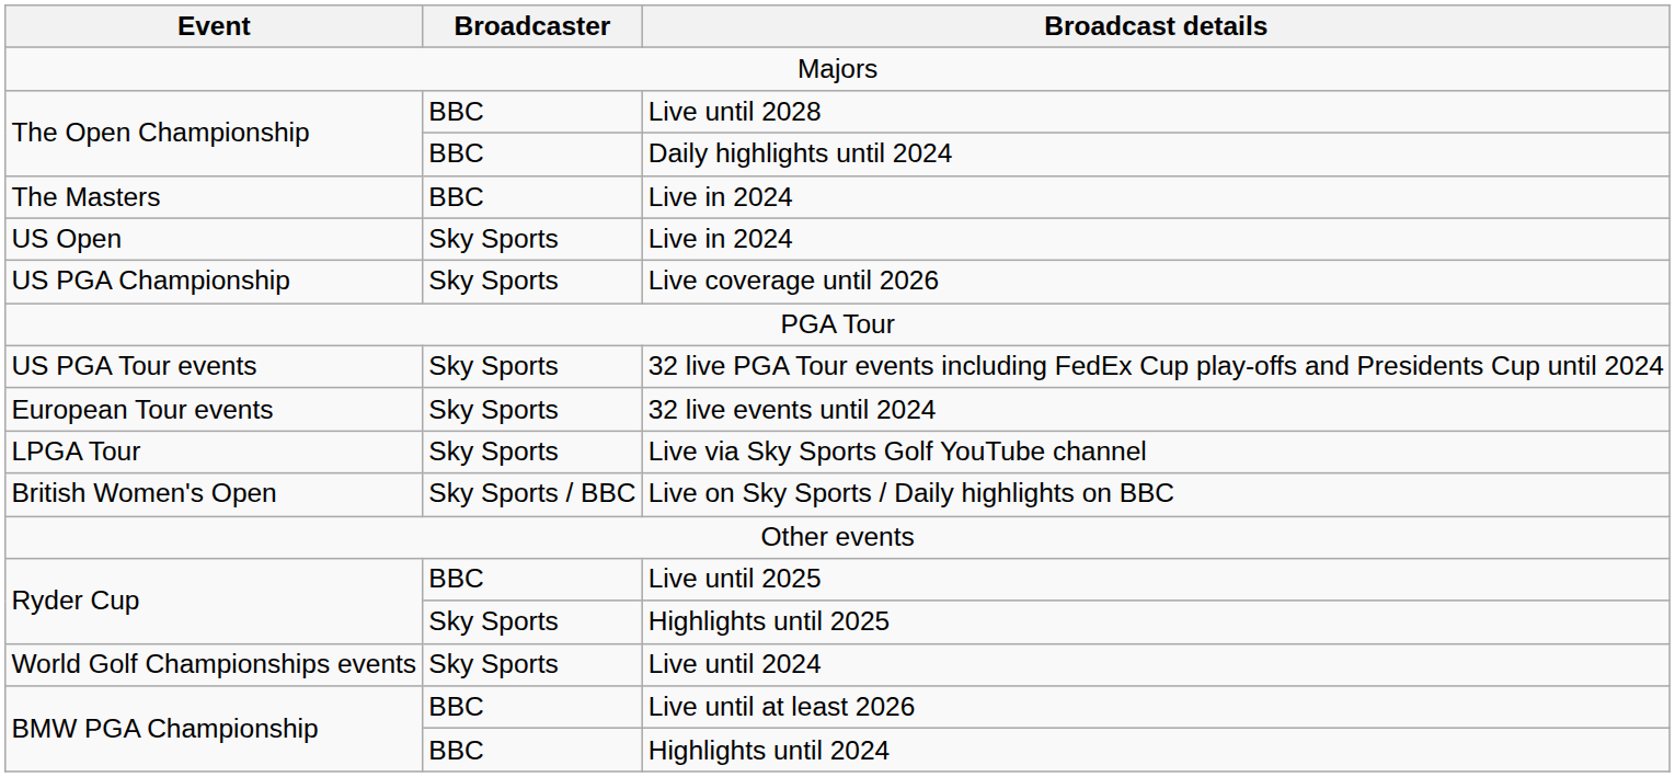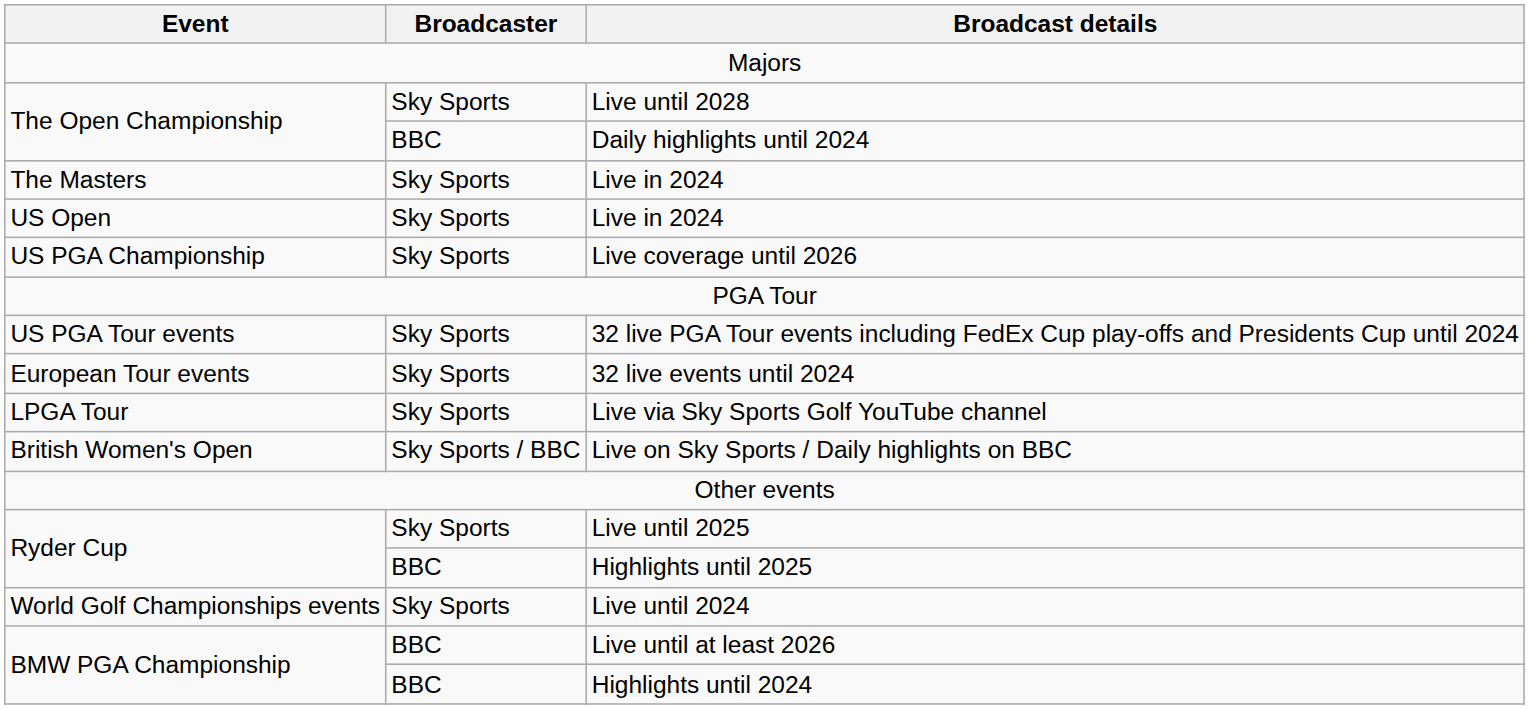 <table class="wikitable sortable collapsible">
 <tr>
 <th>Event</th>
 <th>Broadcaster</th>
 <th>Broadcast details</th>
 </tr>
 <tr>
 <td colspan=3 style="text-align: center;">Majors</td>
 </tr>
 <tr>
 <td rowspan=2>The Open Championship</td>
-<td>BBC</td>
+<td>Sky Sports</td>
 <td>Live until 2028</td>
 </tr>
 <tr>
 <td>BBC</td>
 <td>Daily highlights until 2024</td>
 </tr>
 <tr>
 <td>The Masters</td>
-<td>BBC</td>
+<td>Sky Sports</td>
 <td>Live in 2024</td>
 </tr>
 <tr>
 <td>US Open</td>
 <td>Sky Sports</td>
 <td>Live in 2024 </td>
 </tr>
 <tr>
 <td>US PGA Championship</td>
 <td>Sky Sports</td>
 <td>Live coverage until 2026</td>
 </tr>
 <tr>
 <td colspan=3 style="text-align: center;">PGA Tour</td>
 </tr>
 <tr>
 <td>US PGA Tour events</td>
 <td>Sky Sports</td>
 <td>32 live PGA Tour events including FedEx Cup play-offs and Presidents Cup until 2024</td>
 </tr>
 <tr>
 <td>European Tour events</td>
 <td>Sky Sports</td>
 <td>32 live events until 2024</td>
 </tr>
 <tr>
 <td>LPGA Tour</td>
 <td>Sky Sports</td>
 <td>Live via Sky Sports Golf YouTube channel</td>
 </tr>
 <tr>
 <td>British Women's Open</td>
 <td>Sky Sports / BBC</td>
 <td>Live on Sky Sports / Daily highlights on BBC</td>
 </tr>
 <tr>
 <td colspan=3 style="text-align: center;">Other events</td>
 </tr>
 <tr>
 <td rowspan=2>Ryder Cup</td>
-<td>BBC</td>
+<td>Sky Sports</td>
 <td>Live until 2025</td>
 </tr>
 <tr>
-<td>Sky Sports</td>
+<td>BBC</td>
 <td>Highlights until 2025</td>
 </tr>
 <tr>
 <td>World Golf Championships events</td>
 <td>Sky Sports</td>
 <td>Live until 2024</td>
 </tr>
 <tr>
 <td rowspan=2>BMW PGA Championship</td>
 <td>BBC</td>
 <td>Live until at least 2026</td>
 </tr>
 <tr>
 <td>BBC</td>
 <td>Highlights until 2024</td>
 </tr>
 </table>
